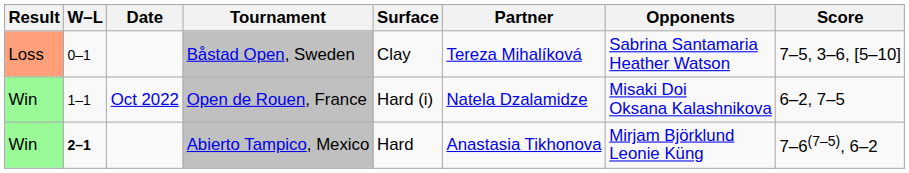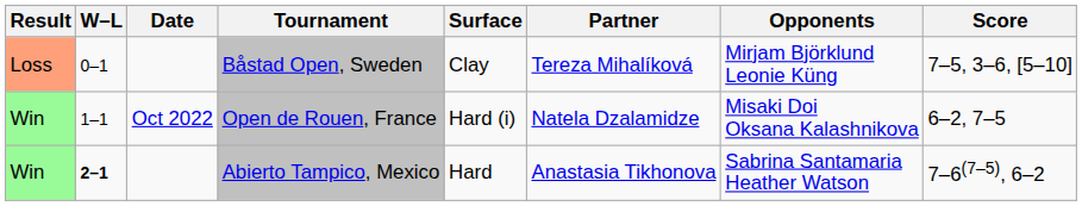 <table class="sortable wikitable">
 <tr>
 <th>Result</th>
 <th class=unsortable>W–L</th>
 <th>Date</th>
 <th>Tournament</th>
 <th>Surface</th>
 <th>Partner</th>
 <th>Opponents</th>
 <th class=unsortable>Score</th>
 </tr>
 <tr>
 <td bgcolor=ffa07a>Loss</td>
 <td><small>0–1</small></td>
 <td><a href='#'></a></td>
 <td bgcolor=silver><a href='#'>Båstad Open</a>, Sweden</td>
 <td>Clay</td>
 <td> <a href='#'>Tereza Mihalíková</a></td>
-<td> <a href='#'>Sabrina Santamaria</a> <br>  <a href='#'>Heather Watson</a></td>
+<td> <a href='#'>Mirjam Björklund</a> <br>  <a href='#'>Leonie Küng</a></td>
 <td>7–5, 3–6, [5–10]</td>
 </tr>
 <tr>
 <td style="background:#98fb98;">Win</td>
 <td><small>1–1</small></td>
 <td><a href='#'>Oct 2022</a></td>
 <td style="background:silver;"><a href='#'>Open de Rouen</a>, France</td>
 <td>Hard (i)</td>
 <td> <a href='#'>Natela Dzalamidze</a></td>
 <td> <a href='#'>Misaki Doi</a> <br>  <a href='#'>Oksana Kalashnikova</a></td>
 <td>6–2, 7–5</td>
 </tr>
 <tr>
 <td style="background:#98fb98;">Win</td>
 <td><strong><small>2–1</small></strong></td>
 <td><a href='#'></a></td>
 <td bgcolor=silver><a href='#'>Abierto Tampico</a>, Mexico</td>
 <td>Hard</td>
 <td> <a href='#'>Anastasia Tikhonova</a></td>
-<td> <a href='#'>Mirjam Björklund</a> <br>  <a href='#'>Leonie Küng</a></td>
+<td> <a href='#'>Sabrina Santamaria</a> <br>  <a href='#'>Heather Watson</a></td>
 <td>7–6<sup>(7–5)</sup>, 6–2</td>
 </tr>
 </table>
